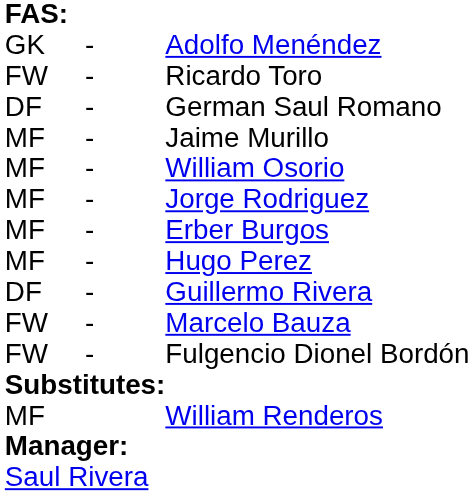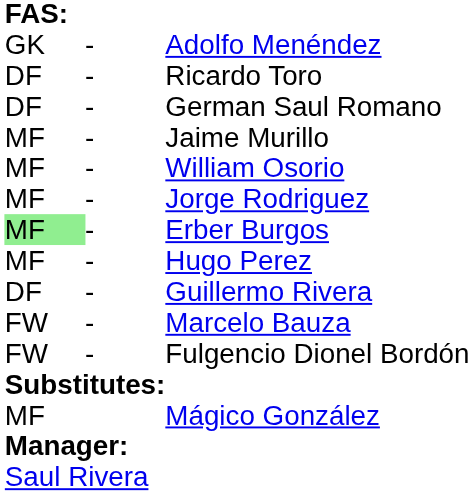 <table style="font-size: 90%" cellspacing="0" cellpadding="0" align=right>
 <tr>
 <td colspan="4"><strong>FAS:</strong></td>
 </tr>
 <tr>
 <th width="25"></th>
 <th width="25"></th>
 </tr>
 <tr>
 <td>GK</td>
 <td>-</td>
 <td> <a href='#'>Adolfo Menéndez</a></td>
 </tr>
 <tr>
-<td>FW</td>
+<td>DF</td>
 <td>-</td>
 <td> Ricardo Toro</td>
 </tr>
 <tr>
 <td>DF</td>
 <td>-</td>
 <td> German Saul Romano</td>
 <td></td>
 </tr>
 <tr>
 <td>MF</td>
 <td>-</td>
 <td> Jaime Murillo</td>
 </tr>
 <tr>
 <td>MF</td>
 <td>-</td>
 <td> <a href='#'>William Osorio</a></td>
 </tr>
 <tr>
 <td>MF</td>
 <td>-</td>
 <td> <a href='#'>Jorge Rodriguez</a></td>
 </tr>
 <tr>
-<td>MF</td>
+<td style="background: lightgreen;">MF</td>
 <td>-</td>
 <td> <a href='#'>Erber Burgos</a></td>
 </tr>
 <tr>
 <td>MF</td>
 <td>-</td>
 <td> <a href='#'>Hugo Perez</a></td>
 </tr>
 <tr>
 <td>DF</td>
 <td>-</td>
 <td>  <a href='#'>Guillermo Rivera</a></td>
 </tr>
 <tr>
 <td>FW</td>
 <td>-</td>
 <td> <a href='#'>Marcelo Bauza</a></td>
 <td></td>
 </tr>
 <tr>
 <td>FW</td>
 <td>-</td>
 <td> Fulgencio Dionel Bordón</td>
 </tr>
 <tr>
 <td colspan=2><strong>Substitutes:</strong></td>
 </tr>
 <tr>
 <td>MF</td>
 <td></td>
-<td>  <a href='#'>William Renderos</a></td>
+<td> <a href='#'>Mágico González</a></td>
 <td></td>
 <td></td>
 </tr>
 <tr>
 <td colspan=3><strong>Manager:</strong></td>
 </tr>
 <tr>
 <td colspan=4> <a href='#'>Saul Rivera</a></td>
 </tr>
 </table>
